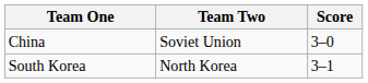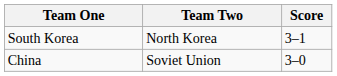 <table class="wikitable">
 <tr>
 <th width=150>Team One</th>
 <th width=150>Team Two</th>
 <th width=50>Score</th>
 </tr>
 <tr>
+<td>South Korea</td>
+<td>North Korea</td>
+<td>3–1</td>
+</tr>
+<tr>
 <td>China</td>
 <td>Soviet Union</td>
 <td>3–0</td>
 </tr>
-<tr>
-<td>South Korea</td>
-<td>North Korea</td>
-<td>3–1</td>
-</tr>
 </table>
